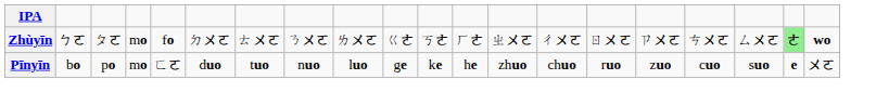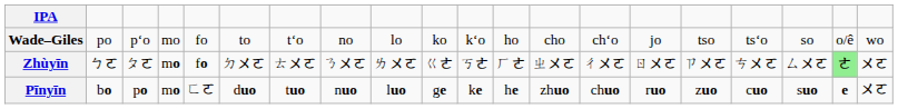 <table class=wikitable style="text-align:center;">
 <tr>
 <th><a href='#'>IPA</a></th>
 <td></td>
 <td></td>
 <td></td>
 <td></td>
 <td></td>
 <td></td>
 <td></td>
 <td></td>
 <td></td>
 <td></td>
 <td></td>
 <td></td>
 <td></td>
 <td></td>
 <td></td>
 <td></td>
 <td></td>
 <td></td>
 <td></td>
 </tr>
 <tr>
+<th>Wade–Giles</th>
+<td>po</td>
+<td>pʻo</td>
+<td>mo</td>
+<td>fo</td>
+<td>to</td>
+<td>tʻo</td>
+<td>no</td>
+<td>lo</td>
+<td>ko</td>
+<td>kʻo</td>
+<td>ho</td>
+<td>cho</td>
+<td>chʻo</td>
+<td>jo</td>
+<td>tso</td>
+<td>tsʻo</td>
+<td>so</td>
+<td>o/ê</td>
+<td>wo</td>
+</tr>
+<tr>
 <th><a href='#'>Zhùyīn</a></th>
 <td>ㄅ<strong>ㄛ</strong></td>
 <td>ㄆ<strong>ㄛ</strong></td>
 <td>m<strong>o</strong></td>
 <td>f<strong>o</strong></td>
 <td>ㄉ<strong>ㄨㄛ</strong></td>
 <td>ㄊ<strong>ㄨㄛ</strong></td>
 <td>ㄋ<strong>ㄨㄛ</strong></td>
 <td>ㄌ<strong>ㄨㄛ</strong></td>
 <td>ㄍ<strong>ㄜ</strong></td>
 <td>ㄎ<strong>ㄜ</strong></td>
 <td>ㄏ<strong>ㄜ</strong></td>
 <td>ㄓ<strong>ㄨㄛ</strong></td>
 <td>ㄔ<strong>ㄨㄛ</strong></td>
 <td>ㄖ<strong>ㄨㄛ</strong></td>
 <td>ㄗ<strong>ㄨㄛ</strong></td>
 <td>ㄘ<strong>ㄨㄛ</strong></td>
 <td>ㄙ<strong>ㄨㄛ</strong></td>
 <td style="background: lightgreen;"><strong>ㄜ</strong></td>
-<td><strong>wo</strong></td>
+<td><strong>ㄨㄛ</strong></td>
 </tr>
 <tr>
 <th><a href='#'>Pīnyīn</a></th>
 <td>b<strong>o</strong></td>
 <td>p<strong>o</strong></td>
 <td>m<strong>o</strong></td>
 <td>ㄈ<strong>ㄛ</strong></td>
 <td>d<strong>uo</strong></td>
 <td>t<strong>uo</strong></td>
 <td>n<strong>uo</strong></td>
 <td>l<strong>uo</strong></td>
 <td>g<strong>e</strong></td>
 <td>k<strong>e</strong></td>
 <td>h<strong>e</strong></td>
 <td>zh<strong>uo</strong></td>
 <td>ch<strong>uo</strong></td>
 <td>r<strong>uo</strong></td>
 <td>z<strong>uo</strong></td>
 <td>c<strong>uo</strong></td>
 <td>s<strong>uo</strong></td>
 <td><strong>e</strong></td>
 <td><strong>ㄨㄛ</strong></td>
 </tr>
 </table>
